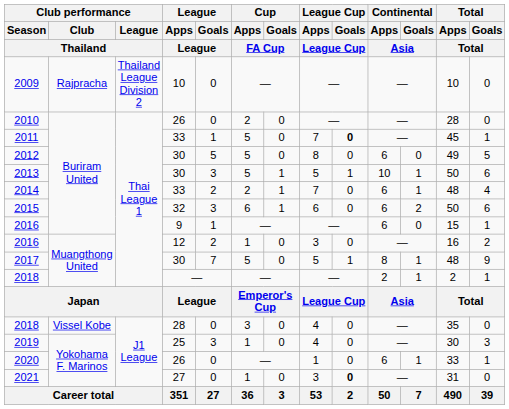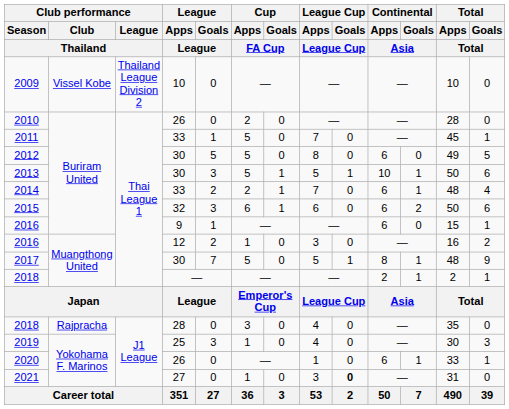 <table class="wikitable" style="text-align:center">
 <tr>
 <th colspan=3>Club performance</th>
 <th colspan=2>League</th>
 <th colspan=2>Cup</th>
 <th colspan=2>League Cup</th>
 <th colspan=2>Continental</th>
 <th colspan=2>Total</th>
 </tr>
 <tr>
 <th>Season</th>
 <th>Club</th>
 <th>League</th>
 <th>Apps</th>
 <th>Goals</th>
 <th>Apps</th>
 <th>Goals</th>
 <th>Apps</th>
 <th>Goals</th>
 <th>Apps</th>
 <th>Goals</th>
 <th>Apps</th>
 <th>Goals</th>
 </tr>
 <tr>
 <th colspan=3>Thailand</th>
 <th colspan=2>League</th>
 <th colspan=2><a href='#'>FA Cup</a></th>
 <th colspan=2><a href='#'>League Cup</a></th>
 <th colspan=2><a href='#'>Asia</a></th>
 <th colspan=3>Total</th>
 </tr>
 <tr>
 <td><a href='#'>2009</a></td>
-<td><a href='#'>Rajpracha</a></td>
+<td rowspan=1><a href='#'>Vissel Kobe</a></td>
 <td><a href='#'>Thailand League Division 2</a></td>
 <td>10</td>
 <td>0</td>
 <td colspan=2>—</td>
 <td colspan=2>—</td>
 <td colspan=2>—</td>
 <td>10</td>
 <td>0</td>
 </tr>
 <tr>
 <td><a href='#'>2010</a></td>
 <td rowspan=7><a href='#'>Buriram United</a></td>
 <td rowspan=10><a href='#'>Thai League 1</a></td>
 <td>26</td>
 <td>0</td>
 <td>2</td>
 <td>0</td>
 <td colspan=2>—</td>
 <td colspan=2>—</td>
 <td>28</td>
 <td>0</td>
 </tr>
 <tr>
 <td><a href='#'>2011</a></td>
 <td>33</td>
 <td>1</td>
 <td>5</td>
 <td>0</td>
 <td>7</td>
-<td><strong>0</strong></td>
+<td>0</td>
 <td colspan=2>—</td>
 <td>45</td>
 <td>1</td>
 </tr>
 <tr>
 <td><a href='#'>2012</a></td>
 <td>30</td>
 <td>5</td>
 <td>5</td>
 <td>0</td>
 <td>8</td>
 <td>0</td>
 <td>6</td>
 <td>0</td>
 <td>49</td>
 <td>5</td>
 </tr>
 <tr>
 <td><a href='#'>2013</a></td>
 <td>30</td>
 <td>3</td>
 <td>5</td>
 <td>1</td>
 <td>5</td>
 <td>1</td>
 <td>10</td>
 <td>1</td>
 <td>50</td>
 <td>6</td>
 </tr>
 <tr>
 <td><a href='#'>2014</a></td>
 <td>33</td>
 <td>2</td>
 <td>2</td>
 <td>1</td>
 <td>7</td>
 <td>0</td>
 <td>6</td>
 <td>1</td>
 <td>48</td>
 <td>4</td>
 </tr>
 <tr>
 <td><a href='#'>2015</a></td>
 <td>32</td>
 <td>3</td>
 <td>6</td>
 <td>1</td>
 <td>6</td>
 <td>0</td>
 <td>6</td>
 <td>2</td>
 <td>50</td>
 <td>6</td>
 </tr>
 <tr>
 <td><a href='#'>2016</a></td>
 <td>9</td>
 <td>1</td>
 <td colspan=2>—</td>
 <td colspan=2>—</td>
 <td>6</td>
 <td>0</td>
 <td>15</td>
 <td>1</td>
 </tr>
 <tr>
 <td><a href='#'>2016</a></td>
 <td rowspan=3><a href='#'>Muangthong United</a></td>
 <td>12</td>
 <td>2</td>
 <td>1</td>
 <td>0</td>
 <td>3</td>
 <td>0</td>
 <td colspan=2>—</td>
 <td>16</td>
 <td>2</td>
 </tr>
 <tr>
 <td><a href='#'>2017</a></td>
 <td>30</td>
 <td>7</td>
 <td>5</td>
 <td>0</td>
 <td>5</td>
 <td>1</td>
 <td>8</td>
 <td>1</td>
 <td>48</td>
 <td>9</td>
 </tr>
 <tr>
 <td><a href='#'>2018</a></td>
 <td colspan=2>—</td>
 <td colspan=2>—</td>
 <td colspan=2>—</td>
 <td>2</td>
 <td>1</td>
 <td>2</td>
 <td 1>1</td>
 </tr>
 <tr>
 <th colspan=3>Japan</th>
 <th colspan=2>League</th>
 <th colspan=2><a href='#'>Emperor's Cup</a></th>
 <th colspan=2><a href='#'>League Cup</a></th>
 <th colspan=2><a href='#'>Asia</a></th>
 <th colspan=3>Total</th>
 </tr>
 <tr>
 <td><a href='#'>2018</a></td>
-<td rowspan=1><a href='#'>Vissel Kobe</a></td>
+<td><a href='#'>Rajpracha</a></td>
 <td rowspan="4"><a href='#'>J1 League</a></td>
 <td>28</td>
 <td>0</td>
 <td>3</td>
 <td>0</td>
 <td>4</td>
 <td>0</td>
 <td colspan=2>—</td>
 <td>35</td>
 <td>0</td>
 </tr>
 <tr>
 <td><a href='#'>2019</a></td>
 <td rowspan=3><a href='#'>Yokohama F. Marinos</a></td>
 <td>25</td>
 <td>3</td>
 <td>1</td>
 <td>0</td>
 <td>4</td>
 <td>0</td>
 <td colspan=2>—</td>
 <td>30</td>
 <td>3</td>
 </tr>
 <tr>
 <td><a href='#'>2020</a></td>
 <td>26</td>
 <td>0</td>
 <td colspan=2>—</td>
 <td>1</td>
 <td>0</td>
 <td>6</td>
 <td>1</td>
 <td>33</td>
 <td>1</td>
 </tr>
 <tr>
 <td><a href='#'>2021</a></td>
 <td>27</td>
 <td>0</td>
 <td>1</td>
 <td>0</td>
 <td>3</td>
 <td><strong>0</strong></td>
 <td colspan=2>—</td>
 <td>31</td>
 <td>0</td>
 </tr>
 <tr>
 <th colspan=3>Career total</th>
 <th>351</th>
 <th>27</th>
 <th>36</th>
 <th>3</th>
 <th>53</th>
 <th>2</th>
 <th>50</th>
 <th>7</th>
 <th>490</th>
 <th>39</th>
 </tr>
 </table>
